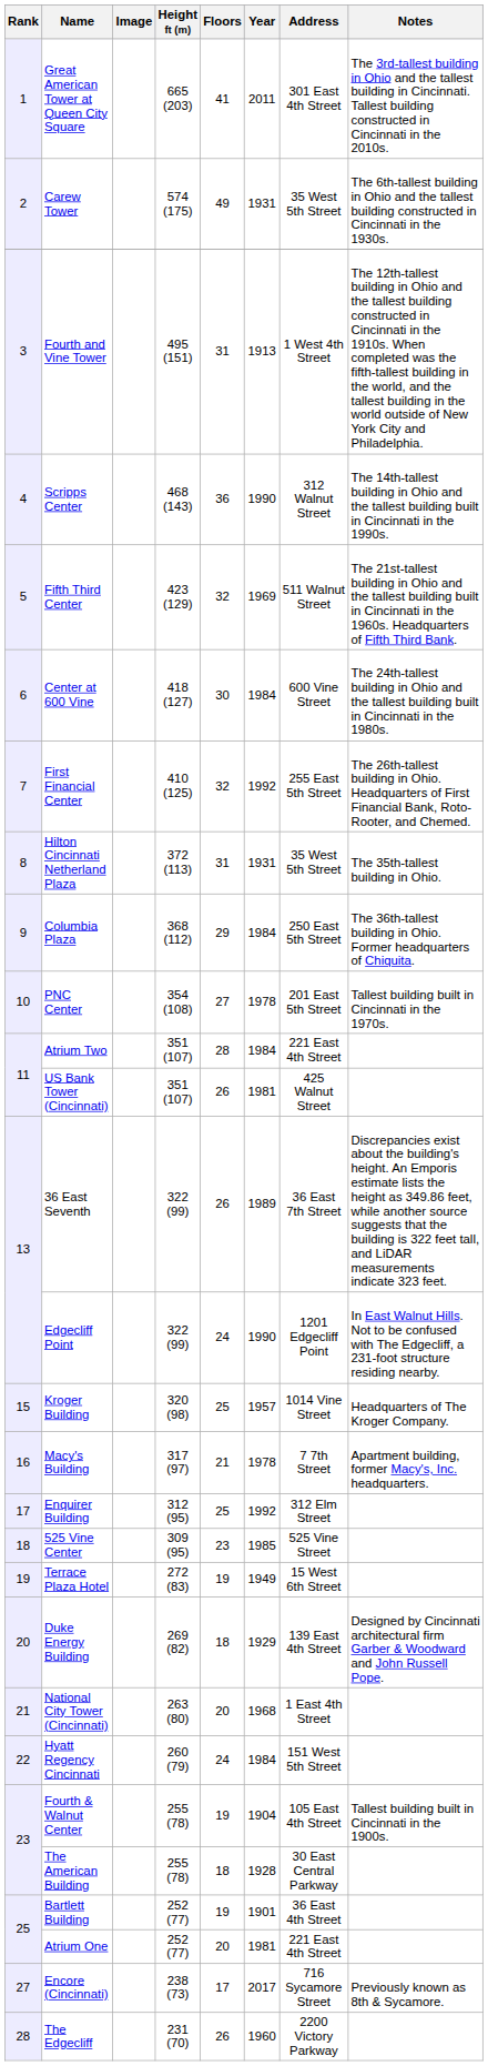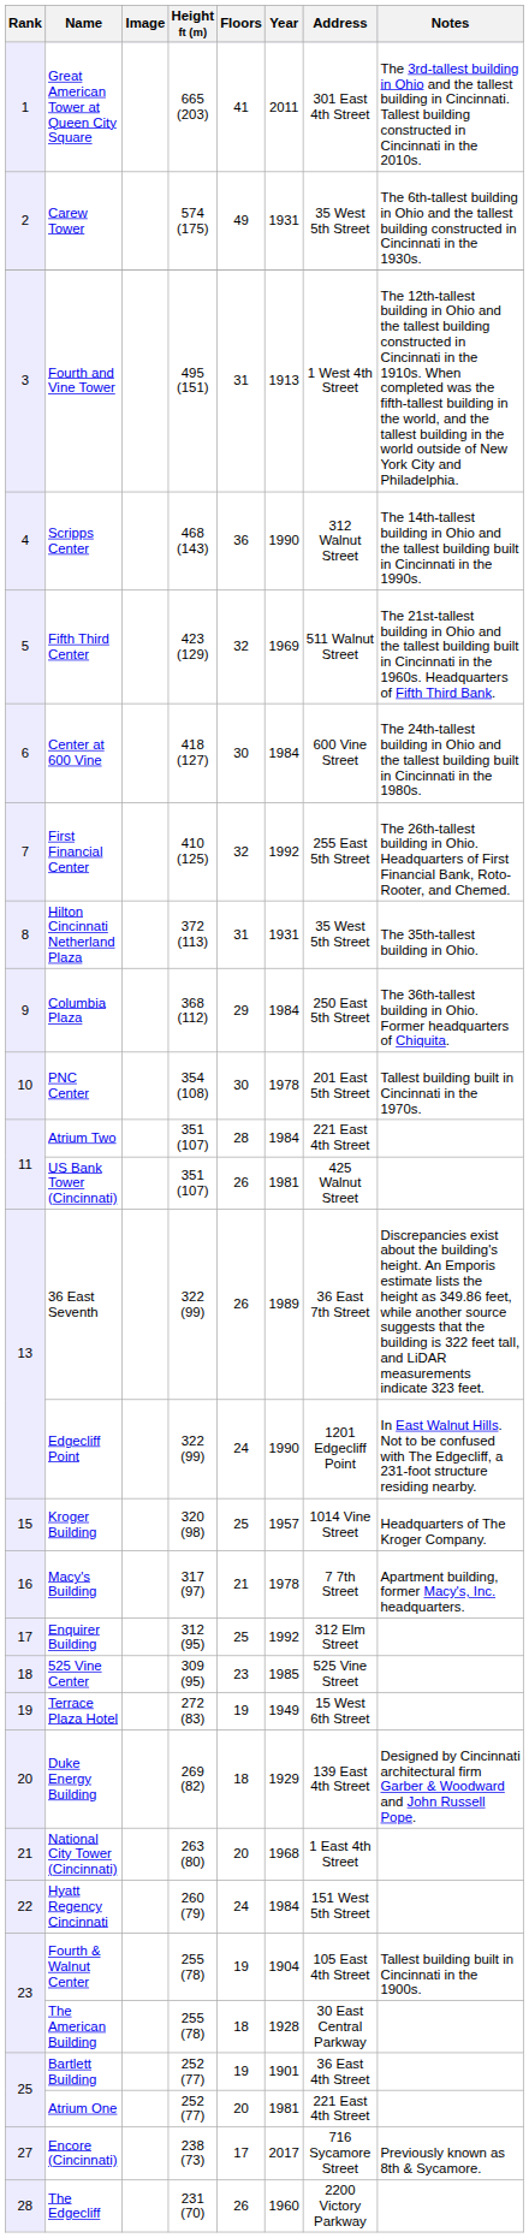 <table class="wikitable sortable" style="border:#999; background:#fff; text-align: center">
 <tr style="background:#bdbbd7;">
 <th scope=col style="width:20px;">Rank</th>
 <th scope=col style="width:90px;">Name</th>
 <th scope=col class="unsortable">Image</th>
 <th scope=col style="width:40px;">Height<br><small>ft (m)</small></th>
 <th scope=col style="width:40px;">Floors</th>
 <th scope=col style="width:40px;">Year</th>
 <th scope=col style="width:100px;">Address</th>
 <th scope=col class="unsortable" style="width:310px;">Notes</th>
 </tr>
 <tr style>
 <td style="text-align:center; background:#edecff;">1</td>
 <td align=left><a href='#'>Great American Tower at Queen City Square</a></td>
 <td></td>
 <td>665 (203)</td>
 <td>41</td>
 <td>2011</td>
 <td>301 East 4th Street</td>
 <td align=left><br>The <a href='#'>3rd-tallest building in Ohio</a> and the tallest building in Cincinnati. Tallest building constructed in Cincinnati in the 2010s.</td>
 </tr>
 <tr style>
 <td style="text-align:center; background:#edecff;">2</td>
 <td align=left><a href='#'>Carew Tower</a></td>
 <td></td>
 <td>574 (175)</td>
 <td>49</td>
 <td>1931</td>
 <td>35 West 5th Street</td>
 <td align=left><br>The 6th-tallest building in Ohio and the tallest building constructed in Cincinnati in the 1930s.</td>
 </tr>
 <tr>
 </tr>
 <tr style>
 <td style="text-align:center; background:#edecff;">3</td>
 <td align=left><a href='#'>Fourth and Vine Tower</a></td>
 <td></td>
 <td>495 (151)</td>
 <td>31</td>
 <td>1913</td>
 <td>1 West 4th Street</td>
 <td align=left><br>The 12th-tallest building in Ohio and the tallest building constructed in Cincinnati in the 1910s. When completed was the fifth-tallest building in the world, and the tallest building in the world outside of New York City and Philadelphia.</td>
 </tr>
 <tr>
 <td style="text-align:center; background:#edecff;">4</td>
 <td align=left><a href='#'>Scripps Center</a></td>
 <td></td>
 <td>468 (143)</td>
 <td>36</td>
 <td>1990</td>
 <td>312 Walnut Street</td>
 <td align=left><br>The 14th-tallest building in Ohio and the tallest building built in Cincinnati in the 1990s.</td>
 </tr>
 <tr>
 <td style="text-align:center; background:#edecff;">5</td>
 <td align=left><a href='#'>Fifth Third Center</a></td>
 <td></td>
 <td>423 (129)</td>
 <td>32</td>
 <td>1969</td>
 <td>511 Walnut Street</td>
 <td align=left><br>The 21st-tallest building in Ohio and the tallest building built in Cincinnati in the 1960s. Headquarters of <a href='#'>Fifth Third Bank</a>.</td>
 </tr>
 <tr>
 <td style="text-align:center; background:#edecff;">6</td>
 <td align=left><a href='#'>Center at 600 Vine</a></td>
 <td></td>
 <td>418 (127)</td>
 <td>30</td>
 <td>1984</td>
 <td>600 Vine Street</td>
 <td align=left><br>The 24th-tallest building in Ohio and the tallest building built in Cincinnati in the 1980s.</td>
 </tr>
 <tr>
 <td style="text-align:center; background:#edecff;">7</td>
 <td align=left><a href='#'>First Financial Center</a></td>
 <td></td>
 <td>410 (125)</td>
 <td>32</td>
 <td>1992</td>
 <td>255 East 5th Street</td>
 <td align=left><br>The 26th-tallest building in Ohio. Headquarters of First Financial Bank, Roto-Rooter, and Chemed.</td>
 </tr>
 <tr>
 <td style="text-align:center; background:#edecff;">8</td>
 <td align=left><a href='#'>Hilton Cincinnati Netherland Plaza</a></td>
 <td></td>
 <td>372 (113)</td>
 <td>31</td>
 <td>1931</td>
 <td>35 West 5th Street</td>
 <td align=left><br>The 35th-tallest building in Ohio.</td>
 </tr>
 <tr>
 <td style="text-align:center; background:#edecff;">9</td>
 <td align=left><a href='#'>Columbia Plaza</a></td>
 <td></td>
 <td>368 (112)</td>
 <td>29</td>
 <td>1984</td>
 <td>250 East 5th Street</td>
 <td align=left><br>The 36th-tallest building in Ohio. Former headquarters of <a href='#'>Chiquita</a>.</td>
 </tr>
 <tr>
 <td style="text-align:center; background:#edecff;">10</td>
 <td align=left><a href='#'>PNC Center</a></td>
 <td></td>
 <td>354 (108)</td>
-<td>27</td>
+<td>30</td>
 <td>1978</td>
 <td>201 East 5th Street</td>
 <td align=left><br>Tallest building built in Cincinnati in the 1970s.</td>
 </tr>
 <tr>
 <td rowspan="2" style="text-align:center; background:#edecff;">11</td>
 <td align=left><a href='#'>Atrium Two</a></td>
 <td></td>
 <td>351 (107)</td>
 <td>28</td>
 <td>1984</td>
 <td>221 East 4th Street</td>
 <td></td>
 </tr>
 <tr>
 <td align=left><a href='#'>US Bank Tower (Cincinnati)</a></td>
 <td></td>
 <td>351 (107)</td>
 <td>26</td>
 <td>1981</td>
 <td>425 Walnut Street</td>
 <td></td>
 </tr>
 <tr>
 <td rowspan="2" style="text-align:center; background:#edecff;">13</td>
 <td align=left>36 East Seventh</td>
 <td><br></td>
 <td>322 (99)</td>
 <td>26</td>
 <td>1989</td>
 <td>36 East 7th Street</td>
 <td align=left><br>Discrepancies exist about the building's height. An Emporis estimate lists the height as 349.86 feet, while another source suggests that the building is 322 feet tall, and LiDAR measurements indicate 323 feet.</td>
 </tr>
 <tr>
 <td align=left><a href='#'>Edgecliff Point</a></td>
 <td><br></td>
 <td>322 (99)</td>
 <td>24</td>
 <td>1990</td>
 <td>1201 Edgecliff Point</td>
 <td align=left><br>In <a href='#'>East Walnut Hills</a>.  Not to be confused with The Edgecliff, a 231-foot structure residing nearby.</td>
 </tr>
 <tr>
 <td style="text-align:center; background:#edecff;">15</td>
 <td align=left><a href='#'>Kroger Building</a></td>
 <td></td>
 <td>320 (98)</td>
 <td>25</td>
 <td>1957</td>
 <td>1014 Vine Street</td>
 <td align=left><br>Headquarters of The Kroger Company.</td>
 </tr>
 <tr>
 <td style="text-align:center; background:#edecff;">16</td>
 <td align=left><a href='#'>Macy's Building</a></td>
 <td></td>
 <td>317 (97)</td>
 <td>21</td>
 <td>1978</td>
 <td>7 7th Street</td>
 <td align=left><br>Apartment building, former <a href='#'>Macy's, Inc.</a> headquarters.</td>
 </tr>
 <tr>
 <td style="text-align:center; background:#edecff;">17</td>
 <td align=left><a href='#'>Enquirer Building</a></td>
 <td></td>
 <td>312 (95)</td>
 <td>25</td>
 <td>1992</td>
 <td>312 Elm Street</td>
 <td></td>
 </tr>
 <tr>
 <td style="text-align:center; background:#edecff;">18</td>
 <td align=left><a href='#'>525 Vine Center</a></td>
 <td></td>
 <td>309 (95)</td>
 <td>23</td>
 <td>1985</td>
 <td>525 Vine Street</td>
 <td></td>
 </tr>
 <tr>
 <td style="text-align:center; background:#edecff;">19</td>
 <td align=left><a href='#'>Terrace Plaza Hotel</a></td>
 <td></td>
 <td>272 (83)</td>
 <td>19</td>
 <td>1949</td>
 <td>15 West 6th Street</td>
 <td></td>
 </tr>
 <tr>
 <td style="text-align:center; background:#edecff;">20</td>
 <td align=left><a href='#'>Duke Energy Building</a></td>
 <td></td>
 <td>269 (82)</td>
 <td>18</td>
 <td>1929</td>
 <td>139 East 4th Street</td>
 <td align=left><br>Designed by Cincinnati architectural firm <a href='#'>Garber & Woodward</a> and <a href='#'>John Russell Pope</a>.</td>
 </tr>
 <tr>
 <td style="text-align:center; background:#edecff;">21</td>
 <td align=left><a href='#'>National City Tower (Cincinnati)</a></td>
 <td></td>
 <td>263 (80)</td>
 <td>20</td>
 <td>1968</td>
 <td>1 East 4th Street</td>
 <td></td>
 </tr>
 <tr>
 <td style="text-align:center; background:#edecff;">22</td>
 <td align=left><a href='#'>Hyatt Regency Cincinnati</a></td>
 <td></td>
 <td>260 (79)</td>
 <td>24</td>
 <td>1984</td>
 <td>151 West 5th Street</td>
 <td></td>
 </tr>
 <tr style>
 <td rowspan="2" style="text-align:center; background:#edecff;">23</td>
 <td align=left><a href='#'>Fourth & Walnut Center</a></td>
 <td></td>
 <td>255 (78)</td>
 <td>19</td>
 <td>1904</td>
 <td>105 East 4th Street</td>
 <td align=left><br>Tallest building built in Cincinnati in the 1900s.</td>
 </tr>
 <tr>
 <td align=left><a href='#'>The American Building</a></td>
 <td></td>
 <td>255 (78)</td>
 <td>18</td>
 <td>1928</td>
 <td>30 East Central Parkway</td>
 <td></td>
 </tr>
 <tr style>
 <td rowspan="2" style="text-align:center; background:#edecff;">25</td>
 <td align=left><a href='#'>Bartlett Building</a></td>
 <td></td>
 <td>252 (77)</td>
 <td>19</td>
 <td>1901</td>
 <td>36 East 4th Street</td>
 <td></td>
 </tr>
 <tr>
 <td align=left><a href='#'>Atrium One</a></td>
 <td></td>
 <td>252 (77)</td>
 <td>20</td>
 <td>1981</td>
 <td>221 East 4th Street</td>
 <td></td>
 </tr>
 <tr>
 <td style="text-align:center; background:#edecff;">27</td>
 <td align=left><a href='#'>Encore (Cincinnati)</a></td>
 <td></td>
 <td>238 (73)</td>
 <td>17</td>
 <td>2017</td>
 <td>716 Sycamore Street</td>
 <td align=left><br>Previously known as 8th & Sycamore.</td>
 </tr>
 <tr>
 <td style="text-align:center; background:#edecff;">28</td>
 <td align=left><a href='#'>The Edgecliff</a></td>
 <td></td>
 <td>231 (70)</td>
 <td>26</td>
 <td>1960</td>
 <td>2200 Victory Parkway</td>
 <td></td>
 </tr>
 </table>
